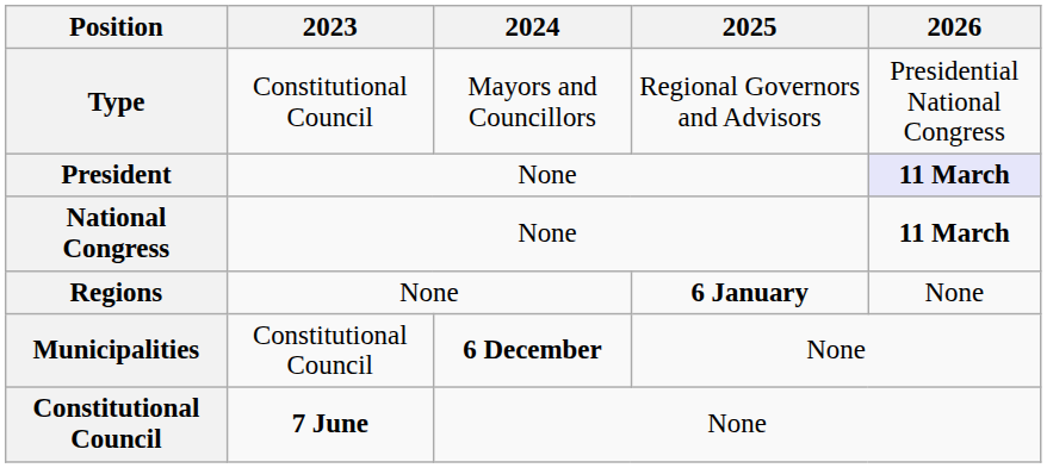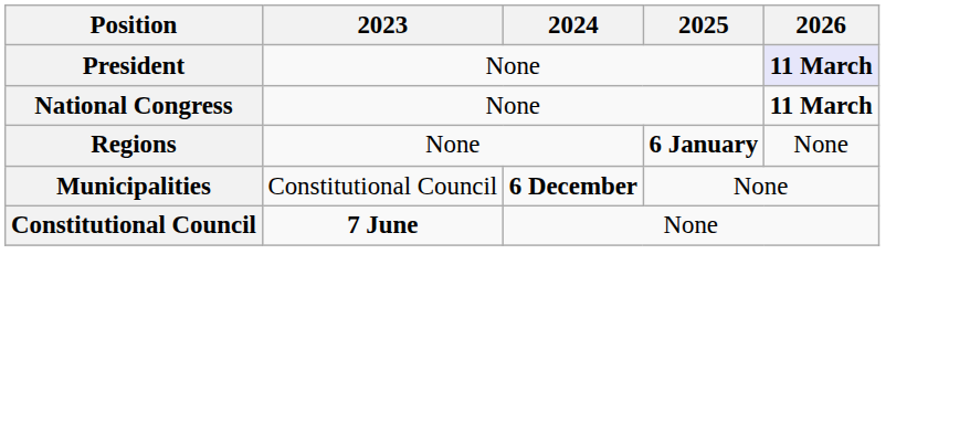 <table class=wikitable style="text-align:center;">
 <tr>
 <th>Position</th>
 <th>2023</th>
 <th>2024</th>
 <th>2025</th>
 <th>2026</th>
-</tr>
-<tr>
-<th>Type</th>
-<td>Constitutional Council</td>
-<td>Mayors and Councillors</td>
-<td>Regional Governors and Advisors</td>
-<td>Presidential<br>National Congress</td>
 </tr>
 <tr>
 <th>President</th>
 <td colspan="3">None</td>
 <td style="background: lavender;"><strong>11 March</strong></td>
 </tr>
 <tr>
 <th>National Congress</th>
 <td colspan="3">None</td>
 <td><strong>11 March</strong></td>
 </tr>
 <tr>
 <th>Regions</th>
 <td colspan="2">None</td>
 <td><strong>6 January</strong></td>
 <td>None</td>
 </tr>
 <tr>
 <th>Municipalities</th>
 <td>Constitutional Council</td>
 <td><strong>6 December</strong></td>
 <td colspan="2">None</td>
 </tr>
 <tr>
 <th>Constitutional Council</th>
 <td><strong>7 June</strong></td>
 <td colspan="3">None</td>
 </tr>
 </table>
